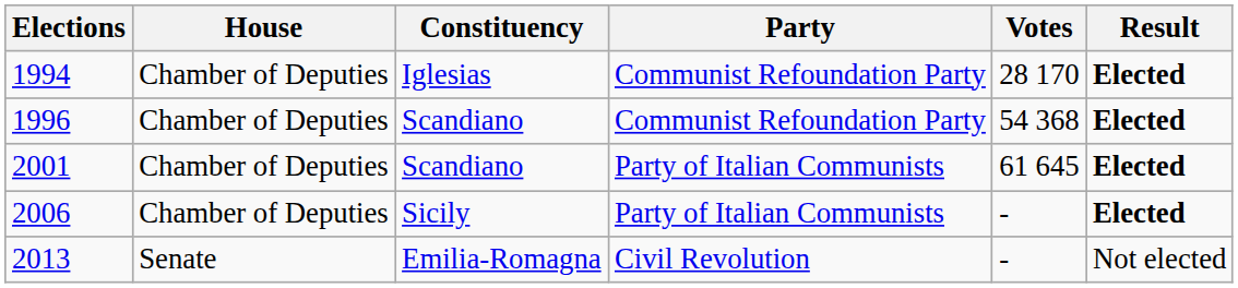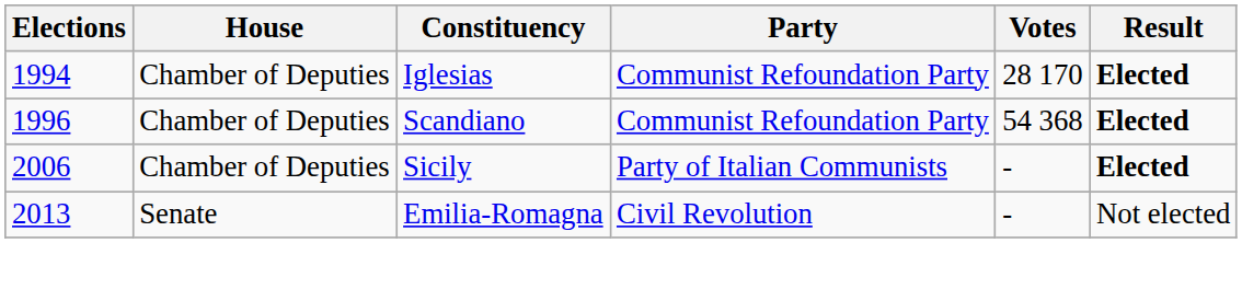 <table class="wikitable sortable mw-collapsible">
 <tr>
 <th>Elections</th>
 <th>House</th>
 <th>Constituency</th>
 <th>Party</th>
 <th>Votes</th>
 <th>Result</th>
 </tr>
 <tr>
 <td><a href='#'>1994</a></td>
 <td>Chamber of Deputies</td>
 <td><a href='#'>Iglesias</a></td>
 <td><a href='#'>Communist Refoundation Party</a></td>
 <td>28 170</td>
 <td><strong>Elected</strong></td>
 </tr>
 <tr>
 <td><a href='#'>1996</a></td>
 <td>Chamber of Deputies</td>
 <td><a href='#'>Scandiano</a></td>
 <td><a href='#'>Communist Refoundation Party</a></td>
 <td>54 368</td>
 <td><strong>Elected</strong></td>
 </tr>
 <tr>
-<td><a href='#'>2001</a></td>
-<td>Chamber of Deputies</td>
-<td><a href='#'>Scandiano</a></td>
-<td><a href='#'>Party of Italian Communists</a></td>
-<td>61 645</td>
-<td><strong>Elected</strong></td>
-</tr>
-<tr>
 <td><a href='#'>2006</a></td>
 <td>Chamber of Deputies</td>
 <td><a href='#'>Sicily</a></td>
 <td><a href='#'>Party of Italian Communists</a></td>
 <td>-</td>
 <td><strong>Elected</strong></td>
 </tr>
 <tr>
 <td><a href='#'>2013</a></td>
 <td>Senate</td>
 <td><a href='#'>Emilia-Romagna</a></td>
 <td><a href='#'>Civil Revolution</a></td>
 <td>-</td>
 <td>Not elected</td>
 </tr>
 </table>
